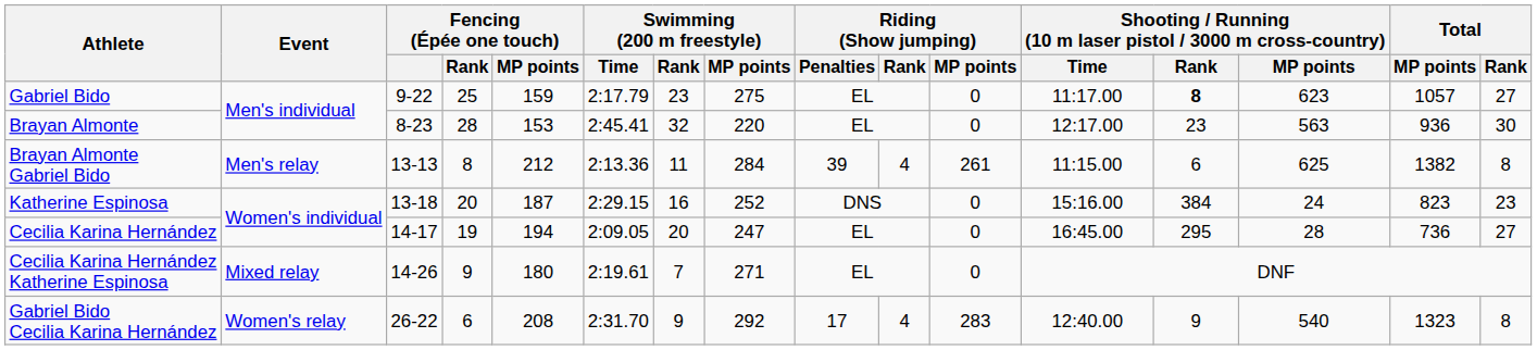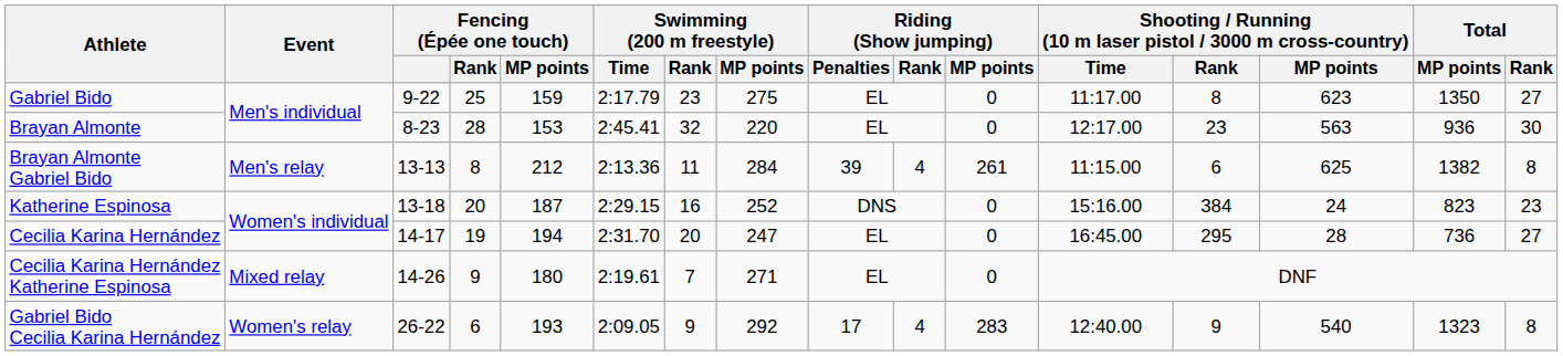 <table class=wikitable style=font-size:90%;text-align:center>
 <tr>
 <th rowspan=2>Athlete</th>
 <th rowspan=2>Event</th>
 <th colspan=3>Fencing<br><span>(Épée one touch)</span></th>
 <th colspan=3>Swimming<br><span>(200 m freestyle)</span></th>
 <th colspan=3>Riding<br><span>(Show jumping)</span></th>
 <th colspan=3>Shooting / Running<br><span>(10 m laser pistol / 3000 m cross-country)</span></th>
 <th colspan=2>Total</th>
 </tr>
 <tr style=font-size:95%>
 <th></th>
 <th>Rank</th>
 <th>MP points</th>
 <th>Time</th>
 <th>Rank</th>
 <th>MP points</th>
 <th>Penalties</th>
 <th>Rank</th>
 <th>MP points</th>
 <th>Time</th>
 <th>Rank</th>
 <th>MP points</th>
 <th>MP points</th>
 <th>Rank</th>
 </tr>
 <tr>
 <td align=left><a href='#'>Gabriel Bido</a></td>
 <td align=left rowspan=2><a href='#'>Men's individual</a></td>
 <td>9-22</td>
 <td>25</td>
 <td>159</td>
 <td>2:17.79</td>
 <td>23</td>
 <td>275</td>
 <td colspan=2>EL</td>
 <td>0</td>
 <td>11:17.00</td>
-<td><strong>8</strong></td>
+<td>8</td>
 <td>623</td>
-<td>1057</td>
+<td>1350</td>
 <td>27</td>
 </tr>
 <tr>
 <td align=left><a href='#'>Brayan Almonte</a></td>
 <td>8-23</td>
 <td>28</td>
 <td>153</td>
 <td>2:45.41</td>
 <td>32</td>
 <td>220</td>
 <td colspan=2>EL</td>
 <td>0</td>
 <td>12:17.00</td>
 <td>23</td>
 <td>563</td>
 <td>936</td>
 <td>30</td>
 </tr>
 <tr>
 <td align=left><a href='#'>Brayan Almonte</a><br><a href='#'>Gabriel Bido</a></td>
 <td align=left><a href='#'>Men's relay</a></td>
 <td>13-13</td>
 <td>8</td>
 <td>212</td>
 <td>2:13.36</td>
 <td>11</td>
 <td>284</td>
 <td>39</td>
 <td>4</td>
 <td>261</td>
 <td>11:15.00</td>
 <td>6</td>
 <td>625</td>
 <td>1382</td>
 <td>8</td>
 </tr>
 <tr>
 <td align=left><a href='#'>Katherine Espinosa</a></td>
 <td align=left rowspan=2><a href='#'>Women's individual</a></td>
 <td>13-18</td>
 <td>20</td>
 <td>187</td>
 <td>2:29.15</td>
 <td>16</td>
 <td>252</td>
 <td colspan=2>DNS</td>
 <td>0</td>
 <td>15:16.00</td>
 <td>384</td>
 <td>24</td>
 <td>823</td>
 <td>23</td>
 </tr>
 <tr>
 <td align=left><a href='#'>Cecilia Karina Hernández</a></td>
 <td>14-17</td>
 <td>19</td>
 <td>194</td>
-<td>2:09.05</td>
+<td>2:31.70</td>
 <td>20</td>
 <td>247</td>
 <td colspan=2>EL</td>
 <td>0</td>
 <td>16:45.00</td>
 <td>295</td>
 <td>28</td>
 <td>736</td>
 <td>27</td>
 </tr>
 <tr>
 <td align=left><a href='#'>Cecilia Karina Hernández</a><br><a href='#'>Katherine Espinosa</a></td>
 <td align=left><a href='#'>Mixed relay</a></td>
 <td>14-26</td>
 <td>9</td>
 <td>180</td>
 <td>2:19.61</td>
 <td>7</td>
 <td>271</td>
 <td colspan=2>EL</td>
 <td>0</td>
 <td colspan=5>DNF</td>
 </tr>
 <tr>
 <td align=left><a href='#'>Gabriel Bido</a><br><a href='#'>Cecilia Karina Hernández</a></td>
 <td align=left><a href='#'>Women's relay</a></td>
 <td>26-22</td>
 <td>6</td>
-<td>208</td>
-<td>2:31.70</td>
+<td>193</td>
+<td>2:09.05</td>
 <td>9</td>
 <td>292</td>
 <td>17</td>
 <td>4</td>
 <td>283</td>
 <td>12:40.00</td>
 <td>9</td>
 <td>540</td>
 <td>1323</td>
 <td>8</td>
 </tr>
 </table>
